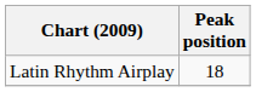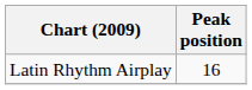 <table class="wikitable">
 <tr>
 <th>Chart (2009)</th>
 <th>Peak<br>position</th>
 </tr>
 <tr>
 <td>Latin Rhythm Airplay</td>
-<td align="center">18</td>
+<td align="center">16</td>
 </tr>
 <tr>
 </tr>
 </table>
